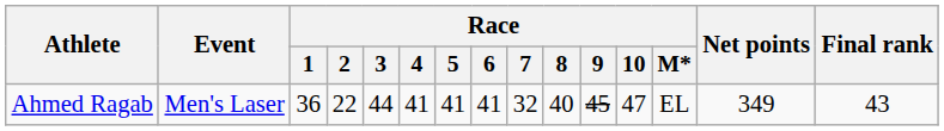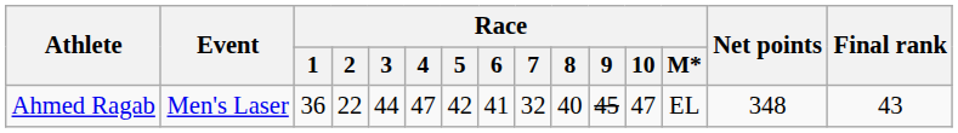 <table class="wikitable" style="font-size:90%">
 <tr>
 <th rowspan="2">Athlete</th>
 <th rowspan="2">Event</th>
 <th colspan=11>Race</th>
 <th rowspan=2>Net points</th>
 <th rowspan=2>Final rank</th>
 </tr>
 <tr style="font-size:95%">
 <th>1</th>
 <th>2</th>
 <th>3</th>
 <th>4</th>
 <th>5</th>
 <th>6</th>
 <th>7</th>
 <th>8</th>
 <th>9</th>
 <th>10</th>
 <th>M*</th>
 </tr>
 <tr align=center>
 <td align=left><a href='#'>Ahmed Ragab</a></td>
 <td align=left><a href='#'>Men's Laser</a></td>
 <td>36</td>
 <td>22</td>
 <td>44</td>
-<td>41</td>
-<td>41</td>
+<td>47</td>
+<td>42</td>
 <td>41</td>
 <td>32</td>
 <td>40</td>
 <td><s>45</s></td>
 <td>47</td>
 <td>EL</td>
-<td>349</td>
+<td>348</td>
 <td>43</td>
 </tr>
 </table>
